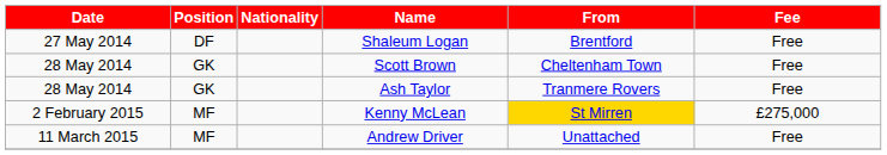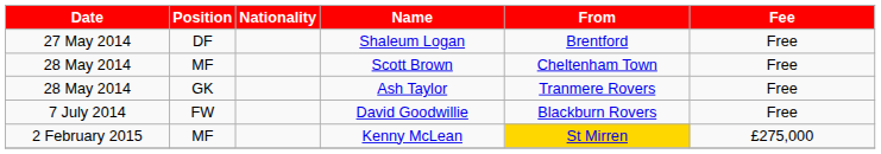 <table class="wikitable"  style="text-align:center; font-size:90%; ">
 <tr>
 <th style="background:#FF0000; color:#FFFFFF; width:150px;">Date</th>
 <th style="background:#FF0000; color:#FFFFFF; width:45px;">Position</th>
 <th style="background:#FF0000; color:#FFFFFF; width:45px;">Nationality</th>
 <th style="background:#FF0000; color:#FFFFFF; width:170px;">Name</th>
 <th style="background:#FF0000; color:#FFFFFF; width:170px;">From</th>
 <th style="background:#FF0000; color:#FFFFFF; width:170px;">Fee</th>
 </tr>
 <tr>
 <td>27 May 2014</td>
 <td>DF</td>
 <td></td>
 <td><a href='#'>Shaleum Logan</a></td>
 <td> <a href='#'>Brentford</a></td>
 <td>Free</td>
 </tr>
 <tr>
 <td>28 May 2014</td>
-<td>GK</td>
+<td>MF</td>
 <td></td>
 <td><a href='#'>Scott Brown</a></td>
 <td> <a href='#'>Cheltenham Town</a></td>
 <td>Free</td>
 </tr>
 <tr>
 <td>28 May 2014</td>
 <td>GK</td>
 <td></td>
 <td><a href='#'>Ash Taylor</a></td>
 <td> <a href='#'>Tranmere Rovers</a></td>
 <td>Free</td>
 </tr>
 <tr>
+<td>7 July 2014</td>
+<td>FW</td>
+<td></td>
+<td><a href='#'>David Goodwillie</a></td>
+<td> <a href='#'>Blackburn Rovers</a></td>
+<td>Free</td>
+</tr>
+<tr>
 <td>2 February 2015</td>
 <td>MF</td>
 <td></td>
 <td><a href='#'>Kenny McLean</a></td>
 <td style="background: gold;"> <a href='#'>St Mirren</a></td>
 <td>£275,000</td>
 </tr>
 <tr>
-<td>11 March 2015</td>
-<td>MF</td>
-<td></td>
-<td><a href='#'>Andrew Driver</a></td>
-<td><a href='#'>Unattached</a></td>
-<td>Free</td>
-</tr>
-<tr>
 </tr>
 </table>
